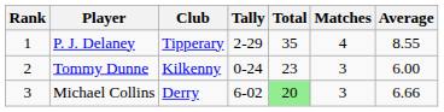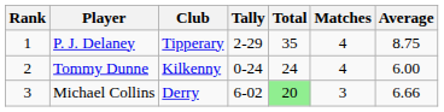 <table class="wikitable">
 <tr>
 <th>Rank</th>
 <th>Player</th>
 <th>Club</th>
 <th>Tally</th>
 <th>Total</th>
 <th>Matches</th>
 <th>Average</th>
 </tr>
 <tr>
 <td rowspan=1 align=center>1</td>
 <td><a href='#'>P. J. Delaney</a></td>
 <td><a href='#'>Tipperary</a></td>
 <td align=center>2-29</td>
 <td align=center>35</td>
 <td align=center>4</td>
-<td align=center>8.55</td>
+<td align=center>8.75</td>
 </tr>
 <tr>
 <td rowspan=1 align=center>2</td>
 <td><a href='#'>Tommy Dunne</a></td>
 <td><a href='#'>Kilkenny</a></td>
 <td align=center>0-24</td>
-<td align=center>23</td>
-<td align=center>3</td>
+<td align=center>24</td>
+<td align=center>4</td>
 <td align=center>6.00</td>
 </tr>
 <tr>
 <td rowspan=1 align=center>3</td>
 <td>Michael Collins</td>
 <td><a href='#'>Derry</a></td>
 <td align=center>6-02</td>
 <td align=center style="background: lightgreen;">20</td>
 <td align=center>3</td>
 <td align=center>6.66</td>
 </tr>
 </table>
